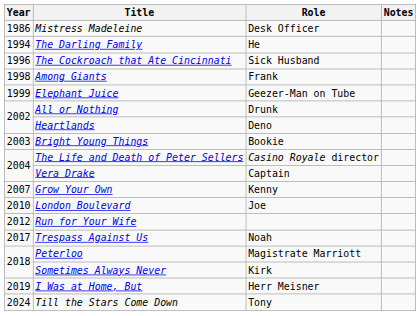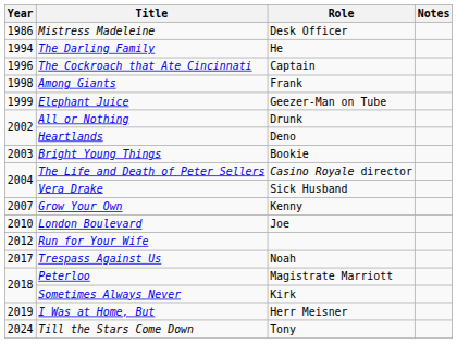 <table class="wikitable sortable">
 <tr>
 <th>Year</th>
 <th>Title</th>
 <th>Role</th>
 <th class="unsortable">Notes</th>
 </tr>
 <tr>
 <td>1986</td>
 <td><em>Mistress Madeleine</em></td>
 <td>Desk Officer</td>
 <td></td>
 </tr>
 <tr>
 <td>1994</td>
 <td><em><a href='#'>The Darling Family</a></em></td>
 <td>He</td>
 <td></td>
 </tr>
 <tr>
 <td>1996</td>
 <td><em><a href='#'>The Cockroach that Ate Cincinnati</a></em></td>
-<td>Sick Husband</td>
+<td>Captain</td>
 <td></td>
 </tr>
 <tr>
 <td>1998</td>
 <td><em><a href='#'>Among Giants</a></em></td>
 <td>Frank</td>
 </tr>
 <tr>
 <td>1999</td>
 <td><em><a href='#'>Elephant Juice</a></em></td>
 <td>Geezer-Man on Tube</td>
 <td></td>
 </tr>
 <tr>
 <td rowspan="2">2002</td>
 <td><em><a href='#'>All or Nothing</a></em></td>
 <td>Drunk</td>
 <td></td>
 </tr>
 <tr>
 <td><em><a href='#'>Heartlands</a></em></td>
 <td>Deno</td>
 <td></td>
 </tr>
 <tr>
 <td>2003</td>
 <td><em><a href='#'>Bright Young Things</a></em></td>
 <td>Bookie</td>
 <td></td>
 </tr>
 <tr>
 <td rowspan="2">2004</td>
 <td><em><a href='#'>The Life and Death of Peter Sellers</a></em></td>
 <td><em>Casino Royale</em> director</td>
 <td></td>
 </tr>
 <tr>
 <td><em><a href='#'>Vera Drake</a></em></td>
-<td>Captain</td>
+<td>Sick Husband</td>
 <td></td>
 </tr>
 <tr>
 <td>2007</td>
 <td><em><a href='#'>Grow Your Own</a></em></td>
 <td>Kenny</td>
 <td></td>
 </tr>
 <tr>
 <td>2010</td>
 <td><em><a href='#'>London Boulevard</a></em></td>
 <td>Joe</td>
 <td></td>
 </tr>
 <tr>
 <td>2012</td>
 <td><em><a href='#'>Run for Your Wife</a></em></td>
 <td></td>
 <td></td>
 </tr>
 <tr>
 <td>2017</td>
 <td><em><a href='#'>Trespass Against Us</a></em></td>
 <td>Noah</td>
 <td></td>
 </tr>
 <tr>
 <td rowspan="2">2018</td>
 <td><em><a href='#'>Peterloo</a></em></td>
 <td>Magistrate Marriott</td>
 <td></td>
 </tr>
 <tr>
 <td><em><a href='#'>Sometimes Always Never</a></em></td>
 <td>Kirk</td>
 <td></td>
 </tr>
 <tr>
 <td>2019</td>
 <td><em><a href='#'>I Was at Home, But</a></em></td>
 <td>Herr Meisner</td>
 <td></td>
 </tr>
 <tr>
 <td>2024</td>
 <td><em>Till the Stars Come Down</em></td>
 <td>Tony</td>
 <td></td>
 </tr>
 </table>
